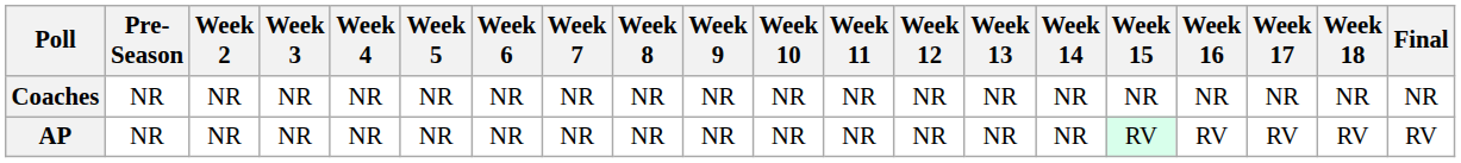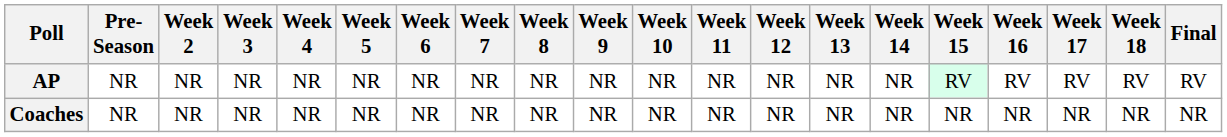 <table class="wikitable" style="white-space:nowrap;font-size:90%">
 <tr>
 <th>Poll</th>
 <th>Pre-<br>Season</th>
 <th>Week<br>2</th>
 <th>Week<br>3</th>
 <th>Week<br>4</th>
 <th>Week<br>5</th>
 <th>Week<br>6</th>
 <th>Week<br>7</th>
 <th>Week<br>8</th>
 <th>Week<br>9</th>
 <th>Week<br>10</th>
 <th>Week<br>11</th>
 <th>Week<br>12</th>
 <th>Week<br>13</th>
 <th>Week<br>14</th>
 <th>Week<br>15</th>
 <th>Week<br>16</th>
 <th>Week<br>17</th>
 <th>Week<br>18</th>
 <th>Final</th>
 </tr>
 <tr style="text-align:center;">
+<th>AP</th>
+<td style="background:#FFF;">NR</td>
+<td style="background:#FFF;">NR</td>
+<td style="background:#FFF;">NR</td>
+<td style="background:#FFF;">NR</td>
+<td style="background:#FFF;">NR</td>
+<td style="background:#FFF;">NR</td>
+<td style="background:#FFF;">NR</td>
+<td style="background:#FFF;">NR</td>
+<td style="background:#FFF;">NR</td>
+<td style="background:#FFF;">NR</td>
+<td style="background:#FFF;">NR</td>
+<td style="background:#FFF;">NR</td>
+<td style="background:#FFF;">NR</td>
+<td style="background:#FFF;">NR</td>
+<td style="background:#D8FFEB;">RV</td>
+<td style="background:#FFF;">RV</td>
+<td style="background:#FFF;">RV</td>
+<td style="background:#FFF;">RV</td>
+<td style="background:#FFF;">RV</td>
+</tr>
+<tr style="text-align:center;">
 <th>Coaches</th>
 <td style="background:#FFF;">NR</td>
 <td style="background:#FFF;">NR</td>
 <td style="background:#FFF;">NR</td>
 <td style="background:#FFF;">NR</td>
 <td style="background:#FFF;">NR</td>
 <td style="background:#FFF;">NR</td>
 <td style="background:#FFF;">NR</td>
 <td style="background:#FFF;">NR</td>
 <td style="background:#FFF;">NR</td>
 <td style="background:#FFF;">NR</td>
 <td style="background:#FFF;">NR</td>
 <td style="background:#FFF;">NR</td>
 <td style="background:#FFF;">NR</td>
 <td style="background:#FFF;">NR</td>
 <td style="background:#FFF;">NR</td>
 <td style="background:#FFF;">NR</td>
 <td style="background:#FFF;">NR</td>
 <td style="background:#FFF;">NR</td>
 <td style="background:#FFF;">NR</td>
 </tr>
-<tr style="text-align:center;">
-<th>AP</th>
-<td style="background:#FFF;">NR</td>
-<td style="background:#FFF;">NR</td>
-<td style="background:#FFF;">NR</td>
-<td style="background:#FFF;">NR</td>
-<td style="background:#FFF;">NR</td>
-<td style="background:#FFF;">NR</td>
-<td style="background:#FFF;">NR</td>
-<td style="background:#FFF;">NR</td>
-<td style="background:#FFF;">NR</td>
-<td style="background:#FFF;">NR</td>
-<td style="background:#FFF;">NR</td>
-<td style="background:#FFF;">NR</td>
-<td style="background:#FFF;">NR</td>
-<td style="background:#FFF;">NR</td>
-<td style="background:#D8FFEB;">RV</td>
-<td style="background:#FFF;">RV</td>
-<td style="background:#FFF;">RV</td>
-<td style="background:#FFF;">RV</td>
-<td style="background:#FFF;">RV</td>
-</tr>
 </table>
